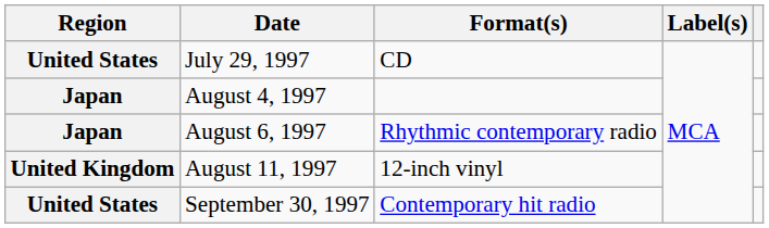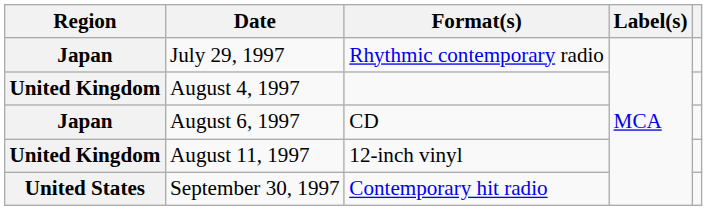 <table class="wikitable plainrowheaders">
 <tr>
 <th scope="col">Region</th>
 <th scope="col">Date</th>
 <th scope="col">Format(s)</th>
 <th scope="col">Label(s)</th>
 <th scope="col"></th>
 </tr>
 <tr>
-<th scope="row">United States</th>
+<th scope="row">Japan</th>
 <td>July 29, 1997</td>
-<td>CD</td>
+<td><a href='#'>Rhythmic contemporary</a> radio</td>
 <td rowspan="5"><a href='#'>MCA</a></td>
 <td></td>
 </tr>
 <tr>
-<th scope="row">Japan</th>
+<th scope="row">United Kingdom</th>
 <td>August 4, 1997</td>
 <td></td>
 <td></td>
 </tr>
 <tr>
 <th scope="row">Japan</th>
 <td>August 6, 1997</td>
-<td><a href='#'>Rhythmic contemporary</a> radio</td>
+<td>CD</td>
 <td></td>
 </tr>
 <tr>
 <th scope="row">United Kingdom</th>
 <td>August 11, 1997</td>
 <td>12-inch vinyl</td>
 <td></td>
 </tr>
 <tr>
 <th scope="row">United States</th>
 <td>September 30, 1997</td>
 <td><a href='#'>Contemporary hit radio</a></td>
 <td></td>
 </tr>
 </table>
